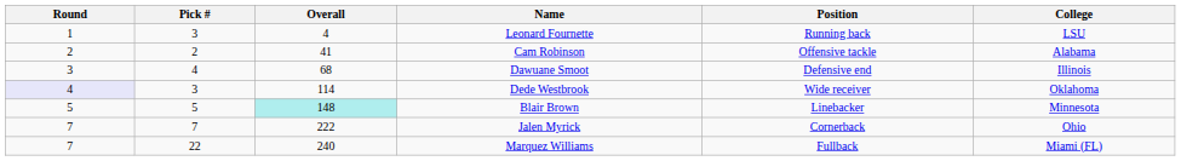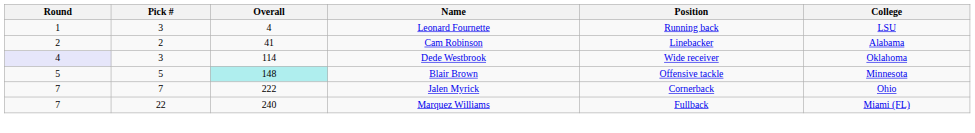 <table class="wikitable sortable sortable" style="width: 100%; text-align:center">
 <tr>
 <th>Round</th>
 <th>Pick #</th>
 <th>Overall</th>
 <th>Name</th>
 <th>Position</th>
 <th>College</th>
 </tr>
 <tr>
 <td>1</td>
 <td>3</td>
 <td>4</td>
 <td><a href='#'>Leonard Fournette</a></td>
 <td><a href='#'>Running back</a></td>
 <td><a href='#'>LSU</a></td>
 </tr>
 <tr>
 <td>2</td>
 <td>2</td>
 <td>41</td>
 <td><a href='#'>Cam Robinson</a></td>
-<td><a href='#'>Offensive tackle</a></td>
+<td><a href='#'>Linebacker</a></td>
 <td><a href='#'>Alabama</a></td>
-</tr>
-<tr>
-<td>3</td>
-<td>4</td>
-<td>68</td>
-<td><a href='#'>Dawuane Smoot</a></td>
-<td><a href='#'>Defensive end</a></td>
-<td><a href='#'>Illinois</a></td>
 </tr>
 <tr>
 <td style="background: lavender;">4</td>
 <td>3</td>
 <td>114</td>
 <td><a href='#'>Dede Westbrook</a></td>
 <td><a href='#'>Wide receiver</a></td>
 <td><a href='#'>Oklahoma</a></td>
 </tr>
 <tr>
 <td>5</td>
 <td>5</td>
 <td style="background: paleturquoise;">148</td>
 <td><a href='#'>Blair Brown</a></td>
-<td><a href='#'>Linebacker</a></td>
+<td><a href='#'>Offensive tackle</a></td>
 <td><a href='#'>Minnesota</a></td>
 </tr>
 <tr>
 <td>7</td>
 <td>7</td>
 <td>222</td>
 <td><a href='#'>Jalen Myrick</a></td>
 <td><a href='#'>Cornerback</a></td>
 <td><a href='#'>Ohio</a></td>
 </tr>
 <tr>
 <td>7</td>
 <td>22</td>
 <td>240</td>
 <td><a href='#'>Marquez Williams</a></td>
 <td><a href='#'>Fullback</a></td>
 <td><a href='#'>Miami (FL)</a></td>
 </tr>
 </table>
